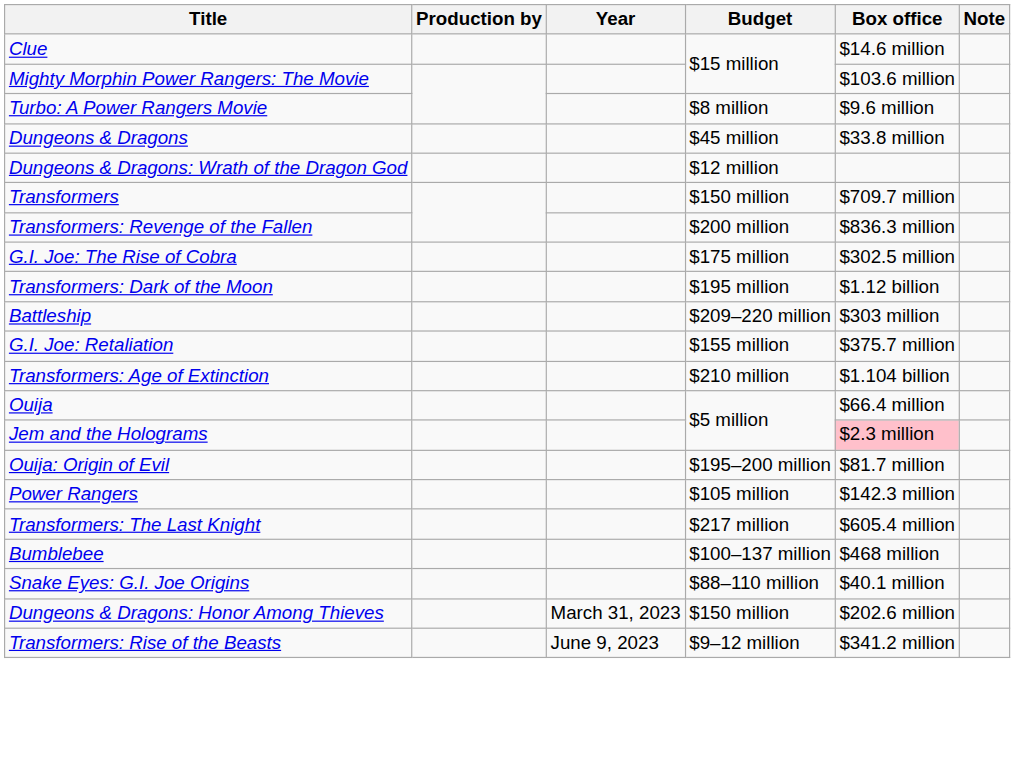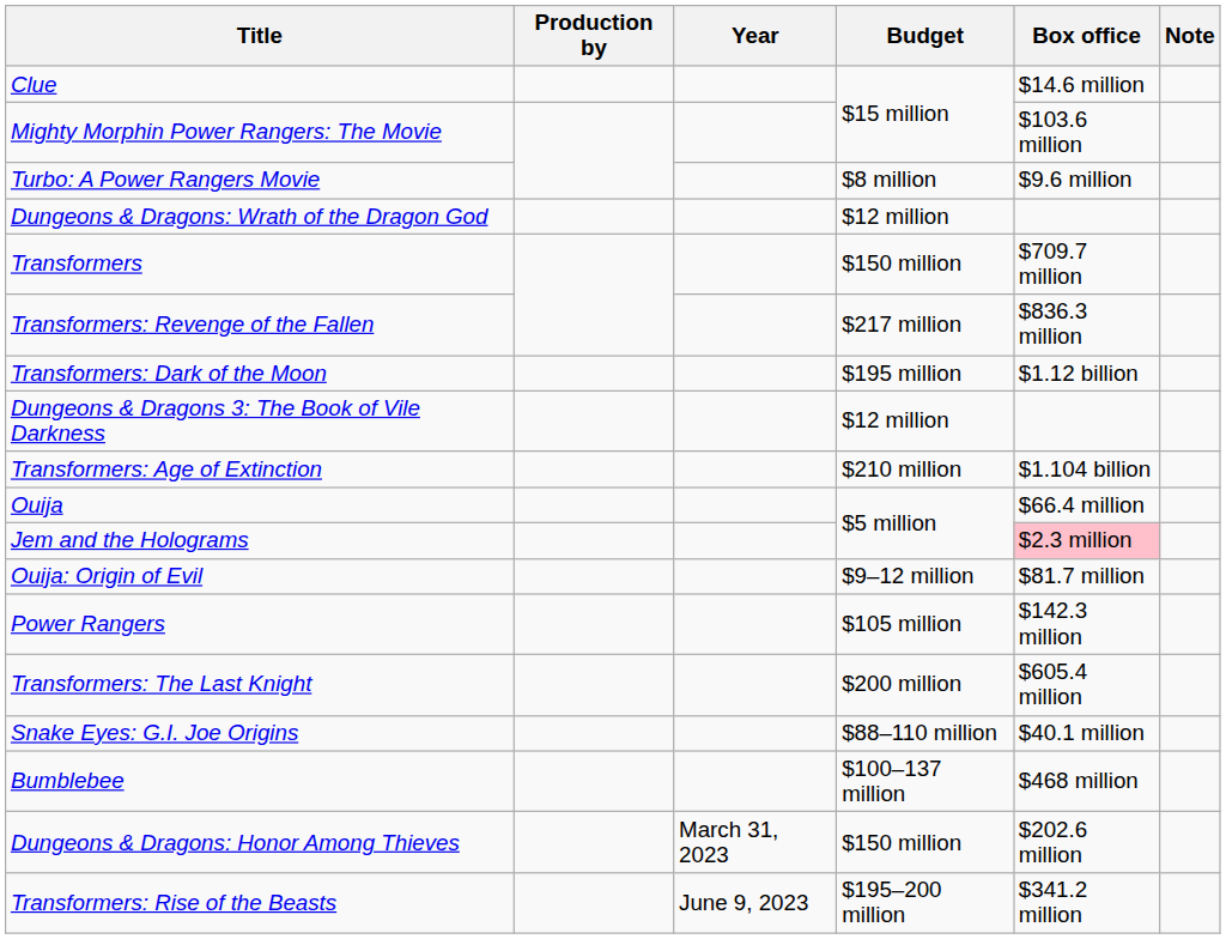 <table class="wikitable sortable">
 <tr>
 <th>Title</th>
 <th>Production by</th>
 <th>Year</th>
 <th>Budget</th>
 <th>Box office</th>
 <th>Note</th>
 </tr>
 <tr>
 <td><em><a href='#'>Clue</a></em></td>
 <td></td>
 <td></td>
 <td rowspan="2">$15 million</td>
 <td>$14.6 million</td>
 <td></td>
 </tr>
 <tr>
 <td><em><a href='#'>Mighty Morphin Power Rangers: The Movie</a></em></td>
 <td rowspan="2"></td>
 <td></td>
 <td>$103.6 million</td>
 <td></td>
 </tr>
 <tr>
 <td><em><a href='#'>Turbo: A Power Rangers Movie</a></em></td>
 <td></td>
 <td>$8 million</td>
 <td>$9.6 million</td>
 <td></td>
 </tr>
 <tr>
-<td><em><a href='#'>Dungeons & Dragons</a></em></td>
-<td></td>
-<td></td>
-<td>$45 million</td>
-<td>$33.8 million</td>
-<td></td>
-</tr>
-<tr>
 <td><em><a href='#'>Dungeons & Dragons: Wrath of the Dragon God</a></em></td>
 <td></td>
 <td></td>
 <td>$12 million</td>
 <td></td>
 <td></td>
 </tr>
 <tr>
 <td><em><a href='#'>Transformers</a></em></td>
 <td rowspan="2"></td>
 <td></td>
 <td>$150 million</td>
 <td>$709.7 million</td>
 <td></td>
 </tr>
 <tr>
 <td><em><a href='#'>Transformers: Revenge of the Fallen</a></em></td>
 <td></td>
-<td>$200 million</td>
+<td>$217 million</td>
 <td>$836.3 million</td>
-<td></td>
-</tr>
-<tr>
-<td><em><a href='#'>G.I. Joe: The Rise of Cobra</a></em></td>
-<td></td>
-<td></td>
-<td>$175 million</td>
-<td>$302.5 million</td>
 <td></td>
 </tr>
 <tr>
 <td><em><a href='#'>Transformers: Dark of the Moon</a></em></td>
 <td></td>
 <td></td>
 <td>$195 million</td>
 <td>$1.12 billion</td>
 <td></td>
 </tr>
 <tr>
-<td><em><a href='#'>Battleship</a></em></td>
+<td><em><a href='#'>Dungeons & Dragons 3: The Book of Vile Darkness</a></em></td>
 <td></td>
 <td></td>
-<td>$209–220 million</td>
-<td>$303 million</td>
+<td>$12 million</td>
 <td></td>
-</tr>
-<tr>
-<td><em><a href='#'>G.I. Joe: Retaliation</a></em></td>
-<td></td>
-<td></td>
-<td>$155 million</td>
-<td>$375.7 million</td>
 <td></td>
 </tr>
 <tr>
 <td><em><a href='#'>Transformers: Age of Extinction</a></em></td>
 <td></td>
 <td></td>
 <td>$210 million</td>
 <td>$1.104 billion</td>
 <td></td>
 </tr>
 <tr>
 <td><em><a href='#'>Ouija</a></em></td>
 <td></td>
 <td></td>
 <td rowspan="2">$5 million</td>
 <td>$66.4 million</td>
 <td></td>
 </tr>
 <tr>
 <td><em><a href='#'>Jem and the Holograms</a></em></td>
 <td></td>
 <td></td>
 <td style="background: pink;">$2.3 million</td>
 <td></td>
 </tr>
 <tr>
 <td><em><a href='#'>Ouija: Origin of Evil</a></em></td>
 <td></td>
 <td></td>
-<td>$195–200 million</td>
+<td>$9–12 million</td>
 <td>$81.7 million</td>
 <td></td>
 </tr>
 <tr>
 <td><em><a href='#'>Power Rangers</a></em></td>
 <td></td>
 <td></td>
 <td>$105 million</td>
 <td>$142.3 million</td>
 <td></td>
 </tr>
 <tr>
 <td><em><a href='#'>Transformers: The Last Knight</a></em></td>
 <td></td>
 <td></td>
-<td>$217 million</td>
+<td>$200 million</td>
 <td>$605.4 million</td>
+<td></td>
+</tr>
+<tr>
+<td><em><a href='#'>Snake Eyes: G.I. Joe Origins</a></em></td>
+<td></td>
+<td></td>
+<td>$88–110 million</td>
+<td>$40.1 million</td>
 <td></td>
 </tr>
 <tr>
 <td><em><a href='#'>Bumblebee</a></em></td>
 <td></td>
 <td></td>
 <td>$100–137 million</td>
 <td>$468 million</td>
-<td></td>
-</tr>
-<tr>
-<td><em><a href='#'>Snake Eyes: G.I. Joe Origins</a></em></td>
-<td></td>
-<td></td>
-<td>$88–110 million</td>
-<td>$40.1 million</td>
 <td></td>
 </tr>
 <tr>
 <td><em><a href='#'>Dungeons & Dragons: Honor Among Thieves</a></em></td>
 <td></td>
 <td>March 31, 2023</td>
 <td>$150 million</td>
 <td>$202.6 million</td>
 <td></td>
 </tr>
 <tr>
 <td><em><a href='#'>Transformers: Rise of the Beasts</a></em></td>
 <td></td>
 <td>June 9, 2023</td>
-<td>$9–12 million</td>
+<td>$195–200 million</td>
 <td>$341.2 million</td>
 <td></td>
 </tr>
 </table>
